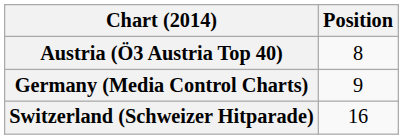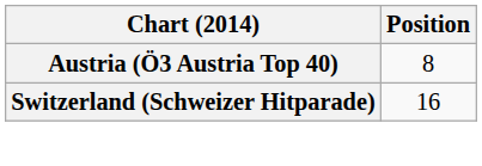 <table class="wikitable sortable plainrowheaders">
 <tr>
 <th>Chart (2014)</th>
 <th>Position</th>
 </tr>
 <tr>
 <th scope="row">Austria (Ö3 Austria Top 40)</th>
 <td style="text-align:center;">8</td>
 </tr>
 <tr>
-<th scope="row">Germany (Media Control Charts)</th>
-<td style="text-align:center;">9</td>
-</tr>
-<tr>
 <th scope="row">Switzerland (Schweizer Hitparade)</th>
 <td style="text-align:center;">16</td>
 </tr>
 </table>
